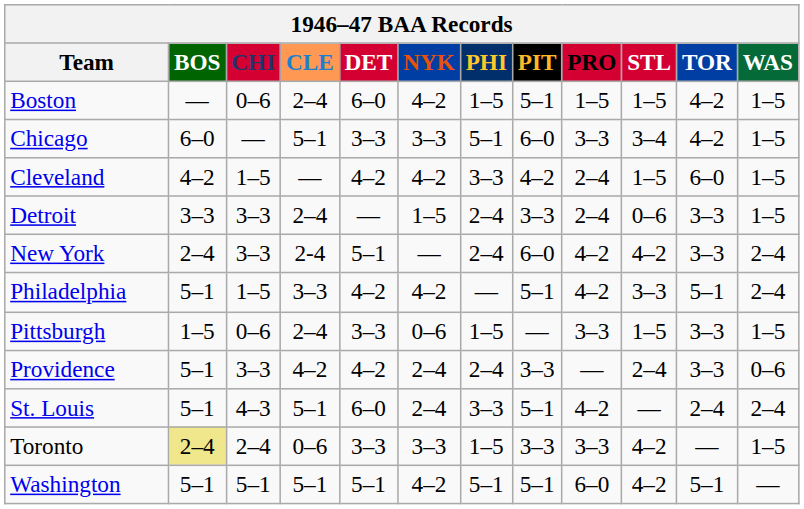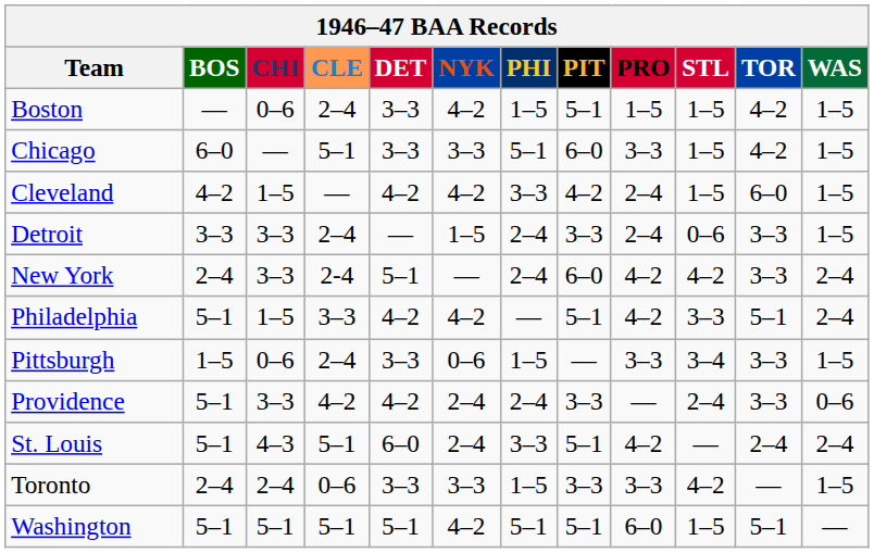 <table class="wikitable" style="font-size:95%; text-align:center;">
 <tr>
 <th colspan=12>1946–47 BAA Records</th>
 </tr>
 <tr>
 <th width=100>Team</th>
 <th style="background:#006400;color:#FFFFFF;width=35">BOS</th>
 <th style="background:#D50032;color:#22356A;width=35">CHI</th>
 <th style="background:#FF9853;color:#1B81CE;width=35">CLE</th>
 <th style="background:#D40032;color:#FFFFFF;width=35">DET</th>
 <th style="background:#003EA4;color:#E85109;width=35">NYK</th>
 <th style="background:#002F6C;color:#FFC72C;width=35">PHI</th>
 <th style="background:#000000;color:#FDB827;width=35">PIT</th>
 <th style="background:#D40032;color:#000000;width=35">PRO</th>
 <th style="background:#D40032;color:#FFFFFF;width=35">STL</th>
 <th style="background:#003EA4;color:#FFFFFF;width=35">TOR</th>
 <th style="background:#046B38;color:#FFFFFF;width=35">WAS</th>
 </tr>
 <tr>
 <td style="text-align:left;"><a href='#'>Boston</a></td>
 <td>—</td>
 <td>0–6</td>
 <td>2–4</td>
-<td>6–0</td>
+<td>3–3</td>
 <td>4–2</td>
 <td>1–5</td>
 <td>5–1</td>
 <td>1–5</td>
 <td>1–5</td>
 <td>4–2</td>
 <td>1–5</td>
 </tr>
 <tr>
 <td style="text-align:left;"><a href='#'>Chicago</a></td>
 <td>6–0</td>
 <td>—</td>
 <td>5–1</td>
 <td>3–3</td>
 <td>3–3</td>
 <td>5–1</td>
 <td>6–0</td>
 <td>3–3</td>
-<td>3–4</td>
+<td>1–5</td>
 <td>4–2</td>
 <td>1–5</td>
 </tr>
 <tr>
 <td style="text-align:left;"><a href='#'>Cleveland</a></td>
 <td>4–2</td>
 <td>1–5</td>
 <td>—</td>
 <td>4–2</td>
 <td>4–2</td>
 <td>3–3</td>
 <td>4–2</td>
 <td>2–4</td>
 <td>1–5</td>
 <td>6–0</td>
 <td>1–5</td>
 </tr>
 <tr>
 <td style="text-align:left;"><a href='#'>Detroit</a></td>
 <td>3–3</td>
 <td>3–3</td>
 <td>2–4</td>
 <td>—</td>
 <td>1–5</td>
 <td>2–4</td>
 <td>3–3</td>
 <td>2–4</td>
 <td>0–6</td>
 <td>3–3</td>
 <td>1–5</td>
 </tr>
 <tr>
 <td style="text-align:left;"><a href='#'>New York</a></td>
 <td>2–4</td>
 <td>3–3</td>
 <td>2-4</td>
 <td>5–1</td>
 <td>—</td>
 <td>2–4</td>
 <td>6–0</td>
 <td>4–2</td>
 <td>4–2</td>
 <td>3–3</td>
 <td>2–4</td>
 </tr>
 <tr>
 <td style="text-align:left;"><a href='#'>Philadelphia</a></td>
 <td>5–1</td>
 <td>1–5</td>
 <td>3–3</td>
 <td>4–2</td>
 <td>4–2</td>
 <td>—</td>
 <td>5–1</td>
 <td>4–2</td>
 <td>3–3</td>
 <td>5–1</td>
 <td>2–4</td>
 </tr>
 <tr>
 <td style="text-align:left;"><a href='#'>Pittsburgh</a></td>
 <td>1–5</td>
 <td>0–6</td>
 <td>2–4</td>
 <td>3–3</td>
 <td>0–6</td>
 <td>1–5</td>
 <td>—</td>
 <td>3–3</td>
-<td>1–5</td>
+<td>3–4</td>
 <td>3–3</td>
 <td>1–5</td>
 </tr>
 <tr>
 <td style="text-align:left;"><a href='#'>Providence</a></td>
 <td>5–1</td>
 <td>3–3</td>
 <td>4–2</td>
 <td>4–2</td>
 <td>2–4</td>
 <td>2–4</td>
 <td>3–3</td>
 <td>—</td>
 <td>2–4</td>
 <td>3–3</td>
 <td>0–6</td>
 </tr>
 <tr>
 <td style="text-align:left;"><a href='#'>St. Louis</a></td>
 <td>5–1</td>
 <td>4–3</td>
 <td>5–1</td>
 <td>6–0</td>
 <td>2–4</td>
 <td>3–3</td>
 <td>5–1</td>
 <td>4–2</td>
 <td>—</td>
 <td>2–4</td>
 <td>2–4</td>
 </tr>
 <tr>
 <td style="text-align:left;">Toronto</td>
-<td style="background: khaki;">2–4</td>
+<td>2–4</td>
 <td>2–4</td>
 <td>0–6</td>
 <td>3–3</td>
 <td>3–3</td>
 <td>1–5</td>
 <td>3–3</td>
 <td>3–3</td>
 <td>4–2</td>
 <td>—</td>
 <td>1–5</td>
 </tr>
 <tr>
 <td style="text-align:left;"><a href='#'>Washington</a></td>
 <td>5–1</td>
 <td>5–1</td>
 <td>5–1</td>
 <td>5–1</td>
 <td>4–2</td>
 <td>5–1</td>
 <td>5–1</td>
 <td>6–0</td>
-<td>4–2</td>
+<td>1–5</td>
 <td>5–1</td>
 <td>—</td>
 </tr>
 </table>
